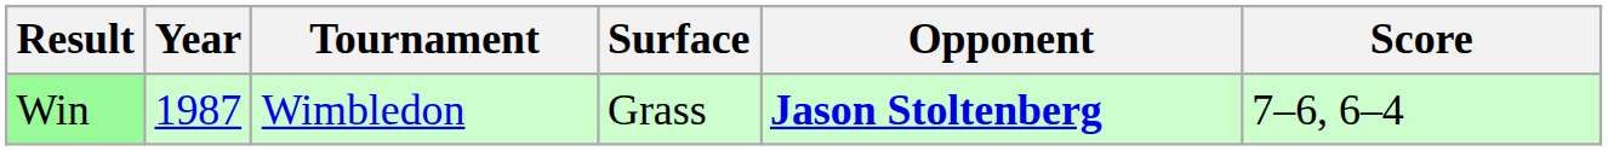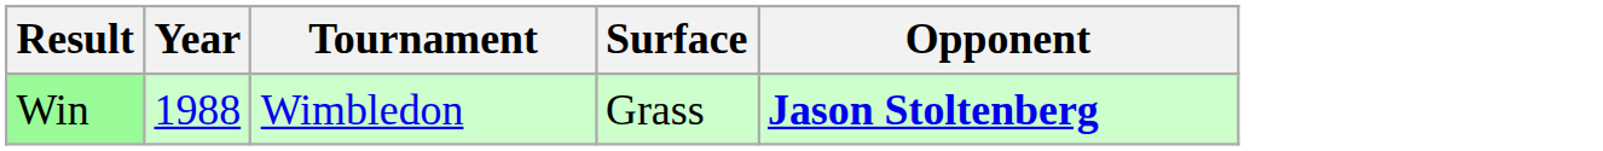 <table class="sortable wikitable">
 <tr>
 <th style="width:40px;">Result</th>
 <th style="width:30px;">Year</th>
 <th style="width:120px;">Tournament</th>
 <th style="width:50px;">Surface</th>
 <th style="width:170px;">Opponent</th>
-<th style="width:125px;" class="unsortable">Score</th>
 </tr>
 <tr style="background:#ccffcc;">
 <td style="background:#98fb98;">Win</td>
-<td><a href='#'>1987</a></td>
+<td><a href='#'>1988</a></td>
 <td><a href='#'>Wimbledon</a></td>
 <td>Grass</td>
 <td><strong> <a href='#'>Jason Stoltenberg</a></strong></td>
-<td>7–6, 6–4</td>
 </tr>
 </table>
